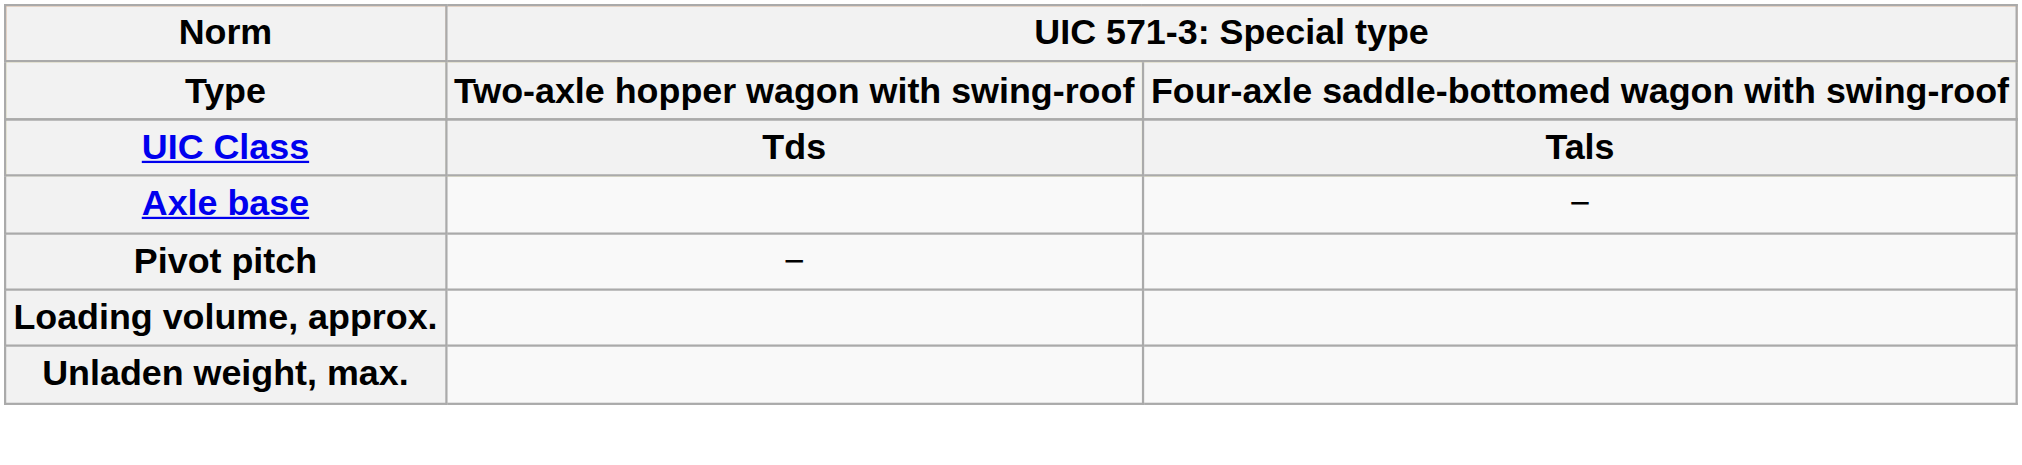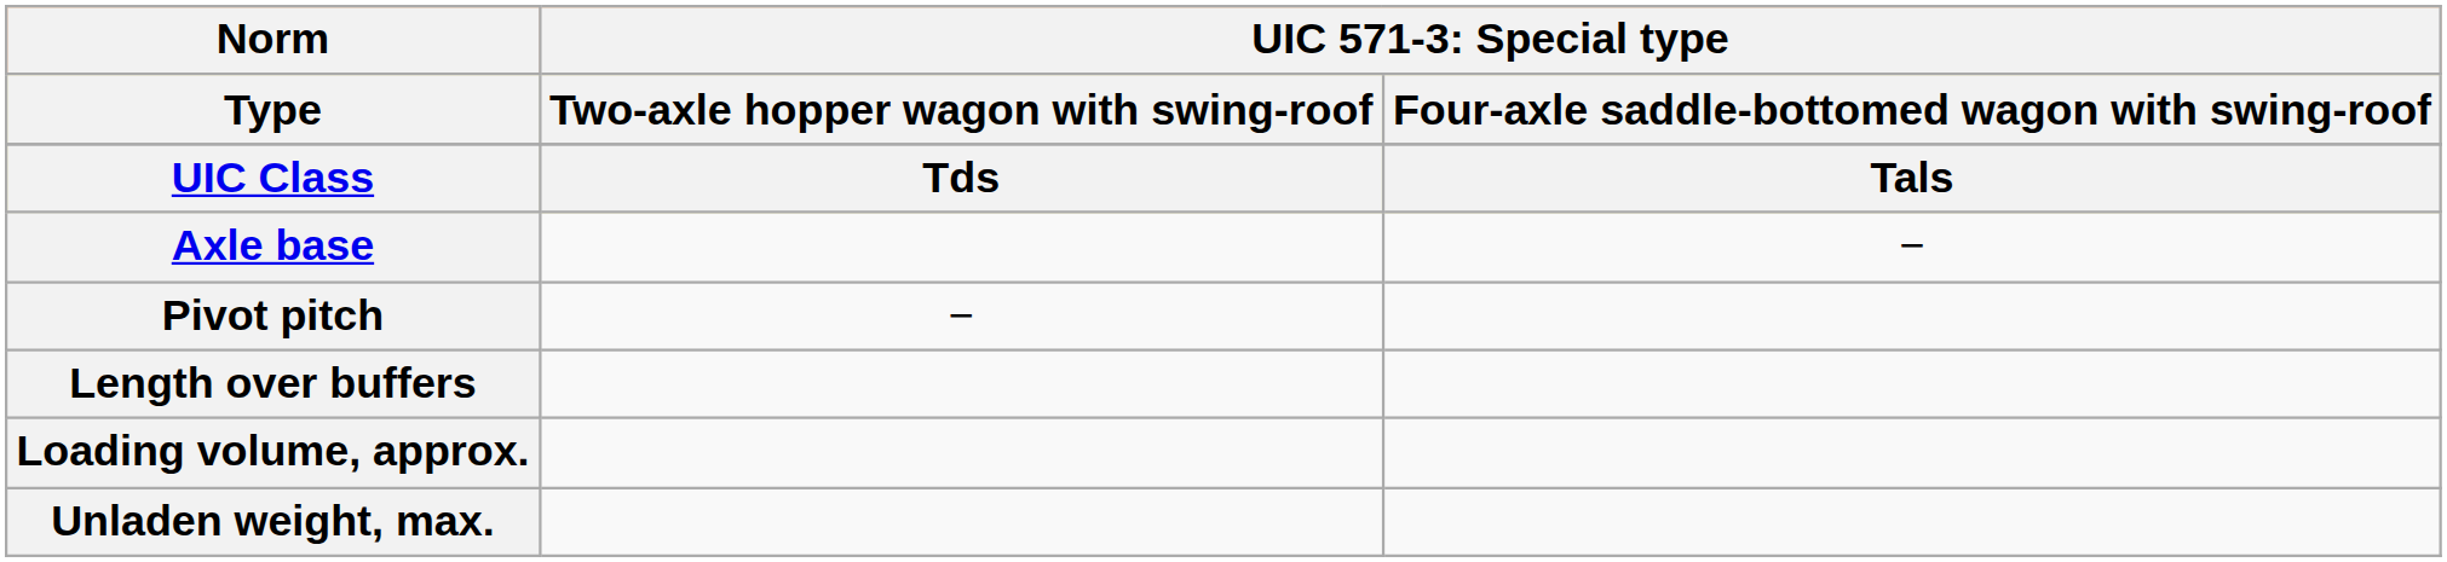 <table class="wikitable">
 <tr style="background:#FF7F24">
 <th>Norm</th>
 <th colspan="2" align="center">UIC 571-3: Special type</th>
 </tr>
 <tr style="background:#FFF68F">
 <th>Type</th>
 <th align="center">Two-axle hopper wagon with swing-roof</th>
 <th align="center">Four-axle saddle-bottomed wagon with swing-roof</th>
 </tr>
 <tr>
 </tr>
 <tr style="background:#FFF68F">
 <th><a href='#'>UIC Class</a></th>
 <th>Tds</th>
 <th>Tals</th>
 </tr>
 <tr>
 <th><a href='#'>Axle base</a></th>
 <td align="center"></td>
 <td align="center">−</td>
 </tr>
 <tr>
 <th>Pivot pitch</th>
 <td align="center">−</td>
 <td align="center"></td>
 </tr>
 <tr>
+<th>Length over buffers</th>
+<td align="center"></td>
+<td align="center"></td>
+</tr>
+<tr>
 <th>Loading volume, approx.</th>
 <td align="center"></td>
 <td align="center"></td>
 </tr>
 <tr>
 <th>Unladen weight, max.</th>
 <td align="center"></td>
 <td align="center"></td>
 </tr>
 </table>
